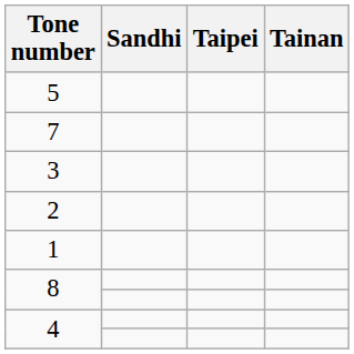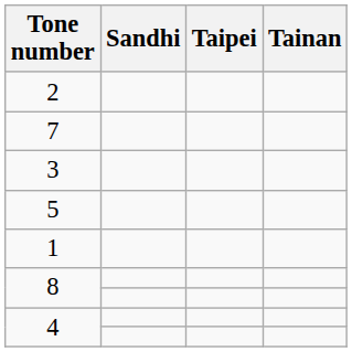 <table class="wikitable" style="text-align:center">
 <tr>
 <th>Tone<br>number</th>
 <th>Sandhi</th>
 <th>Taipei</th>
 <th>Tainan</th>
 </tr>
 <tr>
-<td>5</td>
+<td>2</td>
 <td></td>
 <td></td>
 <td></td>
 </tr>
 <tr>
 <td>7</td>
 <td></td>
 <td></td>
 <td></td>
 </tr>
 <tr>
 <td>3</td>
 <td></td>
 <td></td>
 <td></td>
 </tr>
 <tr>
-<td>2</td>
+<td>5</td>
 <td></td>
 <td></td>
 <td></td>
 </tr>
 <tr>
 <td>1</td>
 <td></td>
 <td></td>
 <td></td>
 </tr>
 <tr>
 <td rowspan="2">8</td>
 <td></td>
 <td></td>
 <td></td>
 </tr>
 <tr>
 <td></td>
 <td></td>
 <td></td>
 </tr>
 <tr>
 <td rowspan="2">4</td>
 <td></td>
 <td></td>
 <td></td>
 </tr>
 <tr>
 <td></td>
 <td></td>
 <td></td>
 </tr>
 </table>
